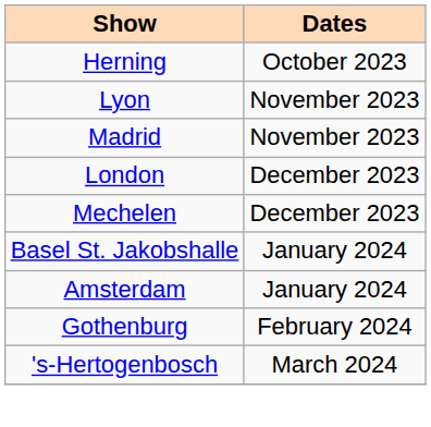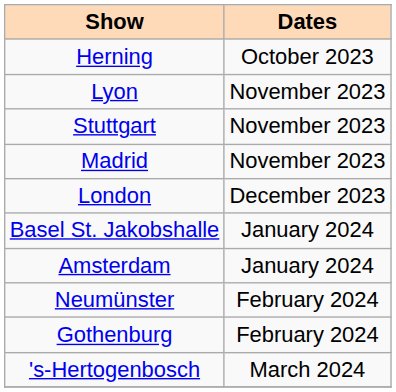 <table class="wikitable">
 <tr>
 <th style="background:#FFDAB9;">Show</th>
 <th style="background:#FFDAB9;">Dates</th>
 </tr>
 <tr align=center>
 <td><a href='#'>Herning</a> </td>
 <td>October 2023</td>
 </tr>
 <tr align=center>
 <td><a href='#'>Lyon</a> </td>
 <td>November 2023</td>
 </tr>
 <tr align=center>
+<td><a href='#'>Stuttgart</a> </td>
+<td>November 2023</td>
+</tr>
+<tr align=center>
 <td><a href='#'>Madrid</a> </td>
 <td>November 2023</td>
 </tr>
 <tr align=center>
 <td><a href='#'>London</a> </td>
-<td>December 2023</td>
-</tr>
-<tr align=center>
-<td><a href='#'>Mechelen</a> </td>
 <td>December 2023</td>
 </tr>
 <tr align=center>
 <td><a href='#'>Basel St. Jakobshalle</a> </td>
 <td>January 2024</td>
 </tr>
 <tr align=center>
 <td><a href='#'>Amsterdam</a> </td>
 <td>January 2024</td>
+</tr>
+<tr align=center>
+<td><a href='#'>Neumünster</a> </td>
+<td>February 2024</td>
 </tr>
 <tr align=center>
 <td><a href='#'>Gothenburg</a> </td>
 <td>February 2024</td>
 </tr>
 <tr align=center>
 <td><a href='#'>'s-Hertogenbosch</a> </td>
 <td>March 2024</td>
 </tr>
 <tr align=center>
 </tr>
 </table>
